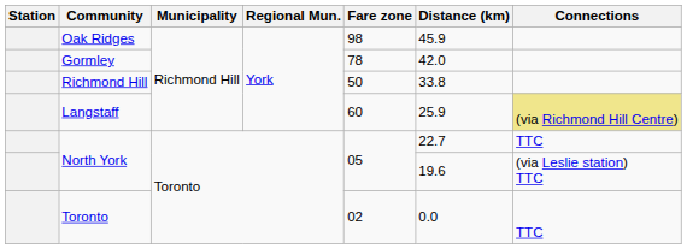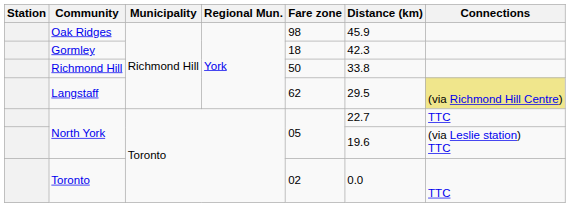 <table class="wikitable">
 <tr>
 <th>Station</th>
 <th>Community</th>
 <th>Municipality</th>
 <th>Regional Mun.</th>
 <th>Fare zone</th>
 <th>Distance (km)</th>
 <th>Connections</th>
 </tr>
 <tr>
 <th></th>
 <td><a href='#'>Oak Ridges</a></td>
 <td rowspan="4">Richmond Hill</td>
 <td rowspan="4"><a href='#'>York</a></td>
 <td>98</td>
 <td>45.9</td>
 <td> </td>
 </tr>
 <tr>
 <th></th>
 <td><a href='#'>Gormley</a></td>
-<td>78</td>
-<td>42.0</td>
+<td>18</td>
+<td>42.3</td>
 <td> <br></td>
 </tr>
 <tr>
 <th></th>
 <td><a href='#'>Richmond Hill</a></td>
 <td>50</td>
 <td>33.8</td>
 <td> <br></td>
 </tr>
 <tr>
 <th></th>
 <td><a href='#'>Langstaff</a></td>
-<td>60</td>
-<td>25.9</td>
+<td>62</td>
+<td>29.5</td>
 <td style="background: khaki;"> <br>     (via <a href='#'>Richmond Hill Centre</a>)</td>
 </tr>
 <tr>
 <th></th>
 <td rowspan="2"><a href='#'>North York</a></td>
 <td rowspan="3" colspan=2>Toronto</td>
 <td rowspan="2">05</td>
 <td>22.7</td>
 <td> <a href='#'>TTC</a></td>
 </tr>
 <tr>
 <th></th>
 <td>19.6</td>
 <td> (via <a href='#'>Leslie station</a>)<br> <a href='#'>TTC</a></td>
 </tr>
 <tr>
 <th></th>
 <td><a href='#'>Toronto</a></td>
 <td>02</td>
 <td>0.0</td>
 <td>      <br>   <br>   <a href='#'>TTC</a></td>
 </tr>
 </table>
